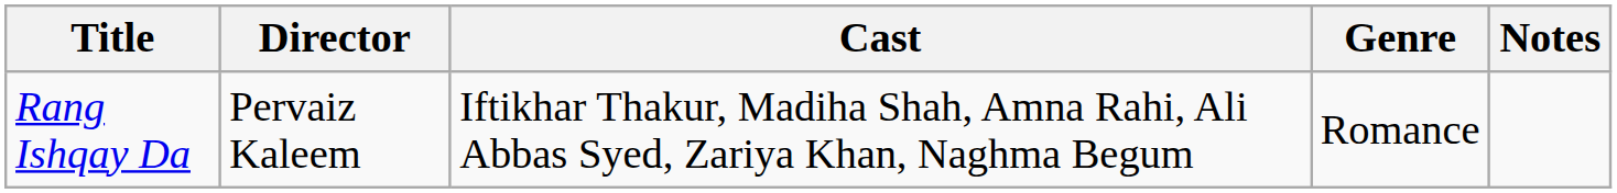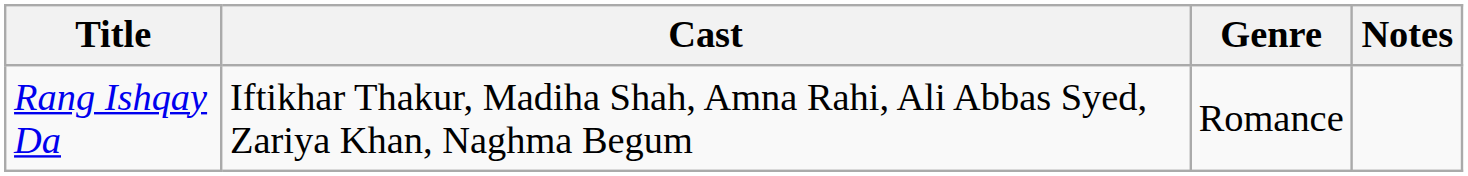 <table class="wikitable">
 <tr>
 <th>Title</th>
-<th>Director</th>
 <th>Cast</th>
 <th>Genre</th>
 <th>Notes</th>
 </tr>
 <tr>
 <td><em><a href='#'>Rang Ishqay Da</a></em></td>
-<td>Pervaiz Kaleem</td>
 <td>Iftikhar Thakur, Madiha Shah, Amna Rahi, Ali Abbas Syed, Zariya Khan, Naghma Begum</td>
 <td>Romance</td>
 <td></td>
 </tr>
 </table>
